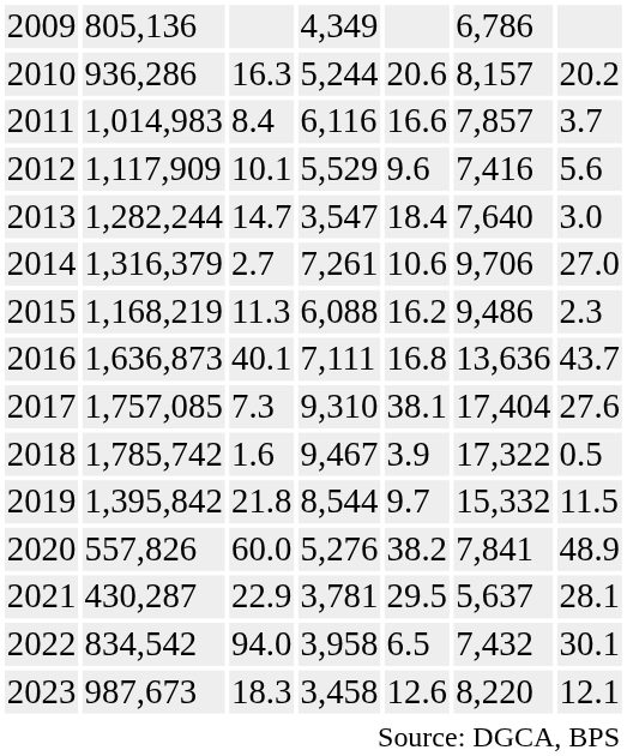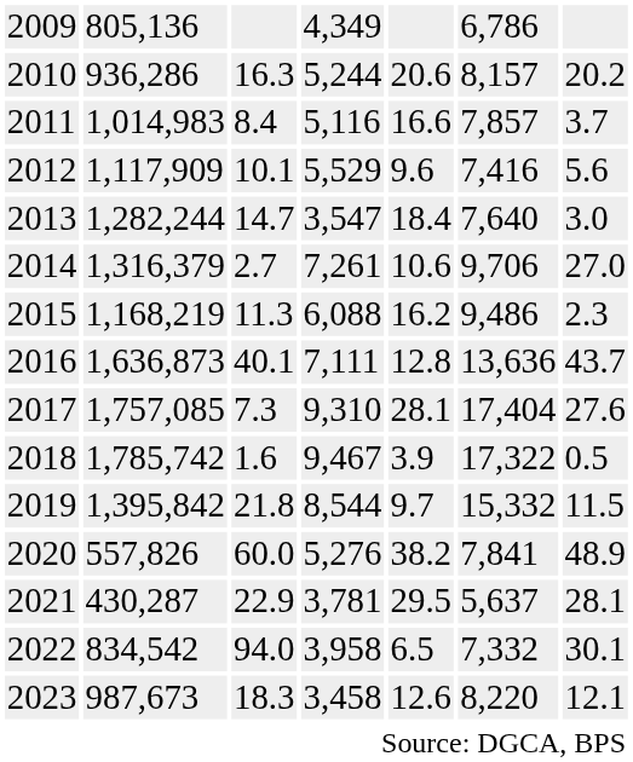 <table class="toccolours sortable" style="padding:0.5em;">
 <tr>
 <th></th>
 <th></th>
 <th></th>
 <th></th>
 <th></th>
 <th></th>
 <th></th>
 </tr>
 <tr style="background:#eee;">
 <td>2009</td>
 <td>805,136</td>
 <td></td>
 <td>4,349</td>
 <td></td>
 <td>6,786</td>
 <td></td>
 </tr>
 <tr style="background:#eee;">
 <td>2010</td>
 <td>936,286</td>
 <td> 16.3</td>
 <td>5,244</td>
 <td> 20.6</td>
 <td>8,157</td>
 <td> 20.2</td>
 </tr>
 <tr style="background:#eee;">
 <td>2011</td>
 <td>1,014,983</td>
 <td> 8.4</td>
-<td>6,116</td>
+<td>5,116</td>
 <td> 16.6</td>
 <td>7,857</td>
 <td> 3.7</td>
 </tr>
 <tr style="background:#eee;">
 <td>2012</td>
 <td>1,117,909</td>
 <td> 10.1</td>
 <td>5,529</td>
 <td> 9.6</td>
 <td>7,416</td>
 <td> 5.6</td>
 </tr>
 <tr style="background:#eee;">
 <td>2013</td>
 <td>1,282,244</td>
 <td> 14.7</td>
 <td>3,547</td>
 <td> 18.4</td>
 <td>7,640</td>
 <td> 3.0</td>
 </tr>
 <tr style="background:#eee;">
 <td>2014</td>
 <td>1,316,379</td>
 <td> 2.7</td>
 <td>7,261</td>
 <td> 10.6</td>
 <td>9,706</td>
 <td> 27.0</td>
 </tr>
 <tr style="background:#eee;">
 <td>2015</td>
 <td>1,168,219</td>
 <td> 11.3</td>
 <td>6,088</td>
 <td> 16.2</td>
 <td>9,486</td>
 <td> 2.3</td>
 </tr>
 <tr style="background:#eee;">
 <td>2016</td>
 <td>1,636,873</td>
 <td> 40.1</td>
 <td>7,111</td>
-<td> 16.8</td>
+<td> 12.8</td>
 <td>13,636</td>
 <td> 43.7</td>
 </tr>
 <tr style="background:#eee;">
 <td>2017</td>
 <td>1,757,085</td>
 <td> 7.3</td>
 <td>9,310</td>
-<td> 38.1</td>
+<td> 28.1</td>
 <td>17,404</td>
 <td> 27.6</td>
 </tr>
 <tr style="background:#eee;">
 <td>2018</td>
 <td>1,785,742</td>
 <td> 1.6</td>
 <td>9,467</td>
 <td> 3.9</td>
 <td>17,322</td>
 <td> 0.5</td>
 </tr>
 <tr style="background:#eee;">
 <td>2019</td>
 <td>1,395,842</td>
 <td> 21.8</td>
 <td>8,544</td>
 <td> 9.7</td>
 <td>15,332</td>
 <td> 11.5</td>
 </tr>
 <tr style="background:#eee;">
 <td>2020</td>
 <td>557,826</td>
 <td> 60.0</td>
 <td>5,276</td>
 <td> 38.2</td>
 <td>7,841</td>
 <td> 48.9</td>
 </tr>
 <tr style="background:#eee;">
 <td>2021</td>
 <td>430,287</td>
 <td> 22.9</td>
 <td>3,781</td>
 <td> 29.5</td>
 <td>5,637</td>
 <td> 28.1</td>
 </tr>
 <tr style="background:#eee;">
 <td>2022</td>
 <td>834,542</td>
 <td> 94.0</td>
 <td>3,958</td>
 <td> 6.5</td>
-<td>7,432</td>
+<td>7,332</td>
 <td> 30.1</td>
 </tr>
 <tr style="background:#eee;">
 <td>2023</td>
 <td>987,673</td>
 <td> 18.3</td>
 <td>3,458</td>
 <td> 12.6</td>
 <td>8,220</td>
 <td> 12.1</td>
 </tr>
 <tr>
 <td colspan="7" style="text-align:right;"><sup>Source: DGCA, BPS</sup></td>
 </tr>
 </table>
